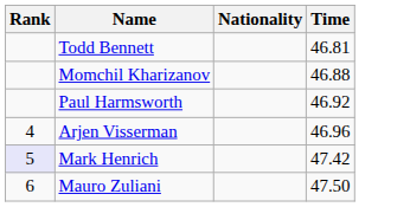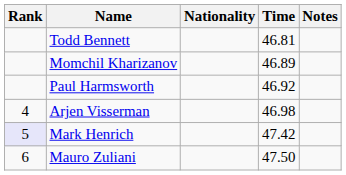 <table class="wikitable sortable" style="text-align:center">
 <tr>
 <th>Rank</th>
 <th>Name</th>
 <th>Nationality</th>
 <th>Time</th>
+<th>Notes</th>
 </tr>
 <tr>
 <td></td>
 <td align="left"><a href='#'>Todd Bennett</a></td>
 <td align=left></td>
 <td>46.81</td>
+<td></td>
 </tr>
 <tr>
 <td></td>
 <td align="left"><a href='#'>Momchil Kharizanov</a></td>
 <td align=left></td>
-<td>46.88</td>
+<td>46.89</td>
+<td></td>
 </tr>
 <tr>
 <td></td>
 <td align="left"><a href='#'>Paul Harmsworth</a></td>
 <td align=left></td>
 <td>46.92</td>
+<td></td>
 </tr>
 <tr>
 <td>4</td>
 <td align="left"><a href='#'>Arjen Visserman</a></td>
 <td align=left></td>
-<td>46.96</td>
+<td>46.98</td>
+<td></td>
 </tr>
 <tr>
 <td style="background: lavender;">5</td>
 <td align="left"><a href='#'>Mark Henrich</a></td>
 <td align=left></td>
 <td>47.42</td>
+<td></td>
 </tr>
 <tr>
 <td>6</td>
 <td align="left"><a href='#'>Mauro Zuliani</a></td>
 <td align=left></td>
 <td>47.50</td>
+<td></td>
 </tr>
 </table>
